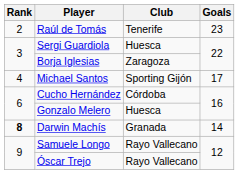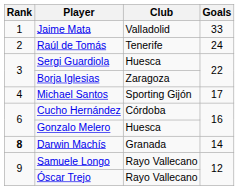 <table class="wikitable" style="text-align:center">
 <tr>
 <th>Rank</th>
 <th>Player</th>
 <th>Club</th>
 <th>Goals</th>
 </tr>
 <tr>
+<td>1</td>
+<td align="left"> <a href='#'>Jaime Mata</a></td>
+<td align="left">Valladolid</td>
+<td>33</td>
+</tr>
+<tr>
 <td>2</td>
 <td align="left"> <a href='#'>Raúl de Tomás</a></td>
 <td align="left">Tenerife</td>
-<td>23</td>
+<td>24</td>
 </tr>
 <tr>
 <td rowspan=2>3</td>
 <td align="left"> <a href='#'>Sergi Guardiola</a></td>
 <td align="left">Huesca</td>
 <td rowspan=2>22</td>
 </tr>
 <tr>
 <td align="left"> <a href='#'>Borja Iglesias</a></td>
 <td align="left">Zaragoza</td>
 </tr>
 <tr>
 <td>4</td>
 <td align="left"> <a href='#'>Michael Santos</a></td>
 <td align="left">Sporting Gijón</td>
 <td>17</td>
 </tr>
 <tr>
 <td rowspan=2>6</td>
 <td align="left"> <a href='#'>Cucho Hernández</a></td>
 <td align="left">Córdoba</td>
 <td rowspan=2>16</td>
 </tr>
 <tr>
 <td align="left"> <a href='#'>Gonzalo Melero</a></td>
 <td align="left">Huesca</td>
 </tr>
 <tr>
 <td><strong>8</strong></td>
 <td align="left"> <a href='#'>Darwin Machís</a></td>
 <td align="left">Granada</td>
 <td>14</td>
 </tr>
 <tr>
 <td rowspan=2>9</td>
 <td align="left"> <a href='#'>Samuele Longo</a></td>
 <td align="left">Rayo Vallecano</td>
 <td rowspan=2>12</td>
 </tr>
 <tr>
 <td align="left"> <a href='#'>Óscar Trejo</a></td>
 <td align="left">Rayo Vallecano</td>
 </tr>
 </table>
